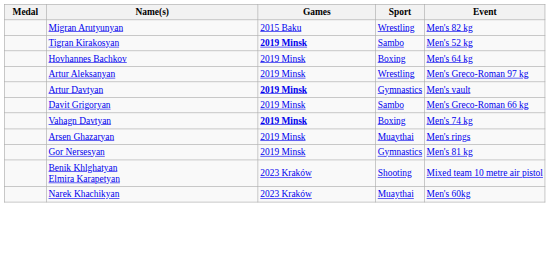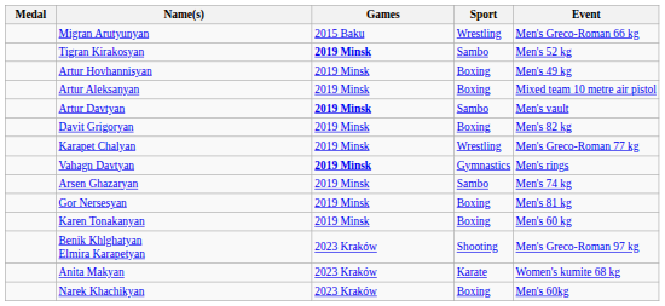 <table class="wikitable sortable" style="font-size: 95%;">
 <tr>
 <th style="width:4em">Medal</th>
 <th style="width:22em">Name(s)</th>
 <th style="width:12em">Games</th>
 <th>Sport</th>
 <th>Event</th>
 </tr>
 <tr>
 <td></td>
 <td><a href='#'>Migran Arutyunyan</a></td>
 <td> <a href='#'>2015 Baku</a></td>
 <td> <a href='#'>Wrestling</a></td>
-<td><a href='#'>Men's 82 kg</a></td>
+<td><a href='#'>Men's Greco-Roman 66 kg</a></td>
 </tr>
 <tr>
 <td></td>
 <td><a href='#'>Tigran Kirakosyan</a></td>
 <td><strong> <a href='#'>2019 Minsk</a></strong></td>
 <td> <a href='#'>Sambo</a></td>
 <td><a href='#'>Men's 52 kg</a></td>
 </tr>
 <tr>
 <td></td>
-<td><a href='#'>Hovhannes Bachkov</a></td>
+<td><a href='#'>Artur Hovhannisyan</a></td>
 <td> <a href='#'>2019 Minsk</a></td>
 <td> <a href='#'>Boxing</a></td>
-<td><a href='#'>Men's 64 kg</a></td>
+<td><a href='#'>Men's 49 kg</a></td>
 </tr>
 <tr>
 <td></td>
 <td><a href='#'>Artur Aleksanyan</a></td>
 <td> <a href='#'>2019 Minsk</a></td>
-<td> <a href='#'>Wrestling</a></td>
-<td><a href='#'>Men's Greco-Roman 97 kg</a></td>
+<td> <a href='#'>Boxing</a></td>
+<td><a href='#'>Mixed team 10 metre air pistol</a></td>
 </tr>
 <tr>
 <td></td>
 <td><a href='#'>Artur Davtyan</a></td>
 <td><strong> <a href='#'>2019 Minsk</a></strong></td>
-<td> <a href='#'>Gymnastics</a></td>
+<td> <a href='#'>Sambo</a></td>
 <td><a href='#'>Men's vault</a></td>
 </tr>
 <tr>
 <td></td>
 <td><a href='#'>Davit Grigoryan</a></td>
 <td> <a href='#'>2019 Minsk</a></td>
-<td> <a href='#'>Sambo</a></td>
-<td><a href='#'>Men's Greco-Roman 66 kg</a></td>
+<td> <a href='#'>Boxing</a></td>
+<td><a href='#'>Men's 82 kg</a></td>
+</tr>
+<tr>
+<td></td>
+<td><a href='#'>Karapet Chalyan</a></td>
+<td> <a href='#'>2019 Minsk</a></td>
+<td> <a href='#'>Wrestling</a></td>
+<td><a href='#'>Men's Greco-Roman 77 kg</a></td>
 </tr>
 <tr>
 <td></td>
 <td><a href='#'>Vahagn Davtyan</a></td>
 <td><strong> <a href='#'>2019 Minsk</a></strong></td>
-<td> <a href='#'>Boxing</a></td>
-<td><a href='#'>Men's 74 kg</a></td>
+<td> <a href='#'>Gymnastics</a></td>
+<td><a href='#'>Men's rings</a></td>
 </tr>
 <tr>
 <td></td>
 <td><a href='#'>Arsen Ghazaryan</a></td>
 <td> <a href='#'>2019 Minsk</a></td>
-<td> <a href='#'>Muaythai</a></td>
-<td><a href='#'>Men's rings</a></td>
+<td> <a href='#'>Sambo</a></td>
+<td><a href='#'>Men's 74 kg</a></td>
 </tr>
 <tr>
 <td></td>
 <td><a href='#'>Gor Nersesyan</a></td>
 <td> <a href='#'>2019 Minsk</a></td>
-<td> <a href='#'>Gymnastics</a></td>
+<td> <a href='#'>Boxing</a></td>
 <td><a href='#'>Men's 81 kg</a></td>
+</tr>
+<tr>
+<td></td>
+<td><a href='#'>Karen Tonakanyan</a></td>
+<td> <a href='#'>2019 Minsk</a></td>
+<td> <a href='#'>Boxing</a></td>
+<td><a href='#'>Men's 60 kg</a></td>
 </tr>
 <tr>
 <td></td>
 <td><a href='#'>Benik Khlghatyan</a><br><a href='#'>Elmira Karapetyan</a></td>
 <td> <a href='#'>2023 Kraków</a></td>
 <td> <a href='#'>Shooting</a></td>
-<td><a href='#'>Mixed team 10 metre air pistol</a></td>
+<td><a href='#'>Men's Greco-Roman 97 kg</a></td>
+</tr>
+<tr>
+<td></td>
+<td><a href='#'>Anita Makyan</a></td>
+<td> <a href='#'>2023 Kraków</a></td>
+<td> <a href='#'>Karate</a></td>
+<td><a href='#'>Women's kumite 68 kg</a></td>
 </tr>
 <tr>
 <td></td>
 <td><a href='#'>Narek Khachikyan</a></td>
 <td> <a href='#'>2023 Kraków</a></td>
-<td> <a href='#'>Muaythai</a></td>
+<td> <a href='#'>Boxing</a></td>
 <td><a href='#'>Men's 60kg</a></td>
 </tr>
 </table>
